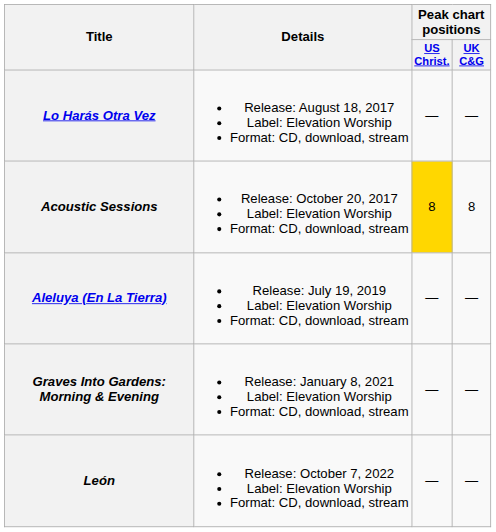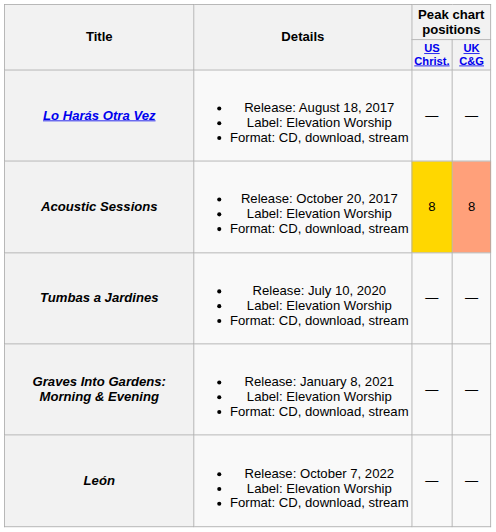 <table class="wikitable plainrowheaders" style="text-align:center;">
 <tr>
 <th rowspan="2" style="width:14em;">Title</th>
 <th rowspan="2">Details</th>
 <th colspan="2">Peak chart positions</th>
 </tr>
 <tr>
 <th scope="col" style="width:3em;font-size:85%;"><a href='#'>US<br>Christ.</a><br></th>
 <th scope="col" style="width:3em;font-size:85%;"><a href='#'>UK<br>C&G</a></th>
 </tr>
 <tr>
 <th scope="row"><em><a href='#'>Lo Harás Otra Vez</a></em></th>
 <td><br><ul><li>Release: August 18, 2017</li><li>Label: Elevation Worship</li><li>Format: CD, download, stream</li></ul></td>
 <td>—</td>
 <td>—</td>
 </tr>
 <tr>
 <th scope="row"><em>Acoustic Sessions</em></th>
 <td><br><ul><li>Release: October 20, 2017</li><li>Label: Elevation Worship</li><li>Format: CD, download, stream</li></ul></td>
 <td style="background: gold;">8</td>
-<td>8<br></td>
+<td style="background: lightsalmon;">8<br></td>
 </tr>
 <tr>
-<th scope="row"><em><a href='#'>Aleluya (En La Tierra)</a></em></th>
-<td><br><ul><li>Release: July 19, 2019</li><li>Label: Elevation Worship</li><li>Format: CD, download, stream</li></ul></td>
+<th scope="row"><em>Tumbas a Jardines</em></th>
+<td><br><ul><li>Release: July 10, 2020</li><li>Label: Elevation Worship</li><li>Format: CD, download, stream</li></ul></td>
 <td>—</td>
 <td>—</td>
 </tr>
 <tr>
 <th scope="row"><em>Graves Into Gardens: Morning & Evening</em></th>
 <td><br><ul><li>Release: January 8, 2021</li><li>Label: Elevation Worship</li><li>Format: CD, download, stream</li></ul></td>
 <td>—</td>
 <td>—</td>
 </tr>
 <tr>
 <th scope="row"><em>León</em></th>
 <td><br><ul><li>Release: October 7, 2022</li><li>Label: Elevation Worship</li><li>Format: CD, download, stream</li></ul></td>
 <td>—</td>
 <td>—</td>
 </tr>
 </table>
